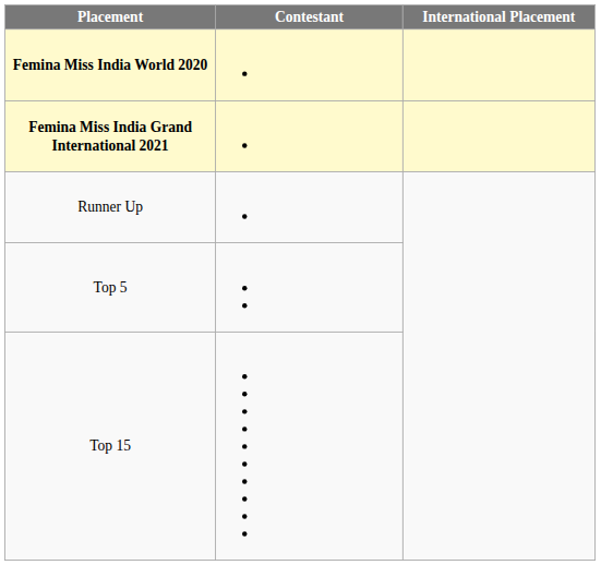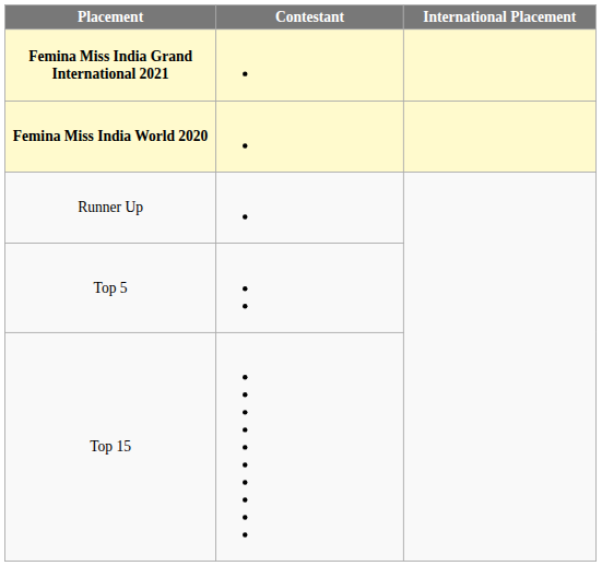 <table class="wikitable sortable" style="font-size: 95%;">
 <tr>
 <th style="width:280px;background-color:#787878;color:#FFFFFF;">Placement</th>
 <th style="width:250px;background-color:#787878;color:#FFFFFF;">Contestant</th>
 <th style="width:250px;background-color:#787878;color:#FFFFFF;">International Placement</th>
 </tr>
 <tr align="center" style="background:#FFFACD;">
-<td><strong>Femina Miss India World 2020</strong></td>
+<td><strong>Femina Miss India Grand International 2021</strong></td>
 <td><br><ul><li></li></ul></td>
 <td></td>
 </tr>
 <tr align="center" style="background:#FFFACD;">
-<td><strong>Femina Miss India Grand International 2021</strong></td>
+<td><strong>Femina Miss India World 2020</strong></td>
 <td><br><ul><li></li></ul></td>
 <td></td>
 </tr>
 <tr align="center">
 <td>Runner Up</td>
 <td><br><ul><li></li></ul></td>
 </tr>
 <tr align="center">
 <td>Top 5</td>
 <td><br><ul><li></li><li></li></ul></td>
 </tr>
 <tr align="center">
 <td>Top 15</td>
 <td><br><ul><li></li><li></li><li></li><li></li><li></li><li></li><li></li><li></li><li></li><li></li></ul></td>
 </tr>
 </table>
